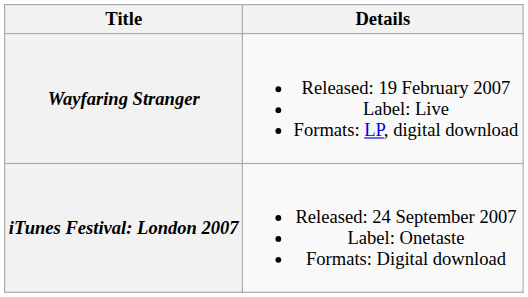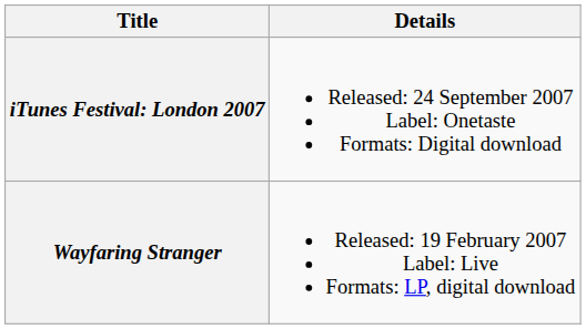 <table class="wikitable plainrowheaders" style="text-align:center;">
 <tr>
 <th scope="col">Title</th>
 <th scope="col">Details</th>
 </tr>
 <tr>
+<th scope="row"><em>iTunes Festival: London 2007</em></th>
+<td><br><ul><li>Released: 24 September 2007</li><li>Label: Onetaste</li><li>Formats: Digital download</li></ul></td>
+</tr>
+<tr>
 <th scope="row"><em>Wayfaring Stranger</em></th>
 <td><br><ul><li>Released: 19 February 2007</li><li>Label: Live</li><li>Formats: <a href='#'>LP</a>, digital download</li></ul></td>
 </tr>
-<tr>
-<th scope="row"><em>iTunes Festival: London 2007</em></th>
-<td><br><ul><li>Released: 24 September 2007</li><li>Label: Onetaste</li><li>Formats: Digital download</li></ul></td>
-</tr>
 </table>
